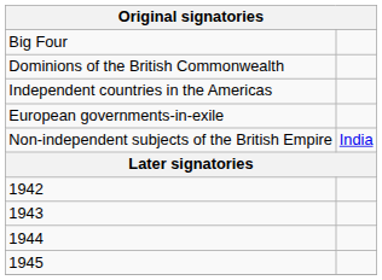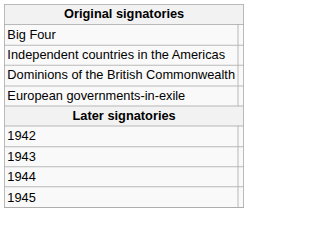 <table class=wikitable>
 <tr>
 <th colspan=2>Original signatories</th>
 </tr>
 <tr>
 <td>Big Four</td>
 <td></td>
 </tr>
 <tr>
-<td>Dominions of the British Commonwealth</td>
+<td style="max-width:10em">Independent countries in the Americas</td>
 <td></td>
 </tr>
 <tr>
-<td style="max-width:10em">Independent countries in the Americas</td>
+<td>Dominions of the British Commonwealth</td>
 <td></td>
 </tr>
 <tr>
 <td>European governments-in-exile</td>
 <td></td>
-</tr>
-<tr>
-<td>Non-independent subjects of the British Empire</td>
-<td> <a href='#'>India</a></td>
 </tr>
 <tr>
 <th colspan="2">Later signatories</th>
 </tr>
 <tr>
 <td>1942</td>
 <td></td>
 </tr>
 <tr>
 <td>1943</td>
 <td></td>
 </tr>
 <tr>
 <td>1944</td>
 <td></td>
 </tr>
 <tr>
 <td>1945</td>
 <td></td>
 </tr>
 <tr>
 </tr>
 </table>
